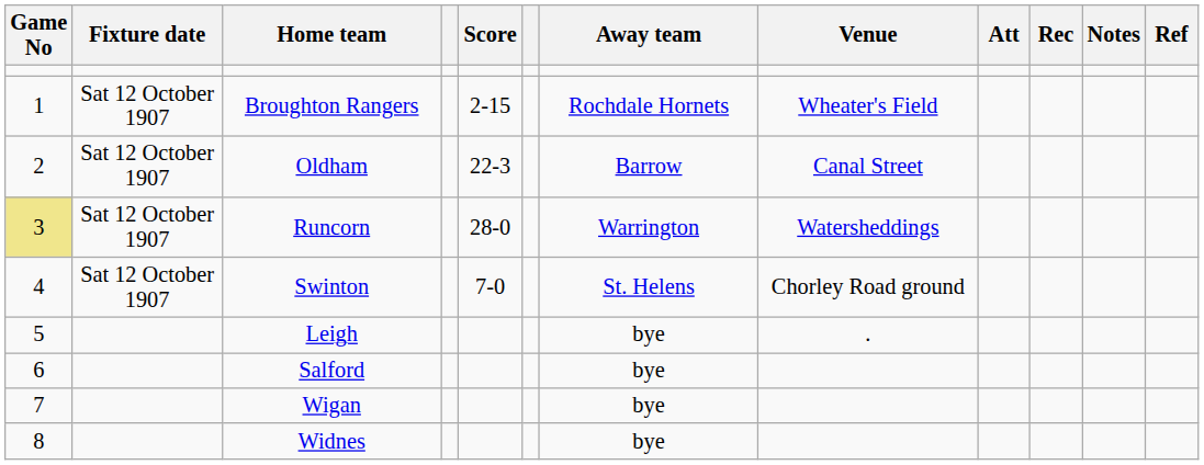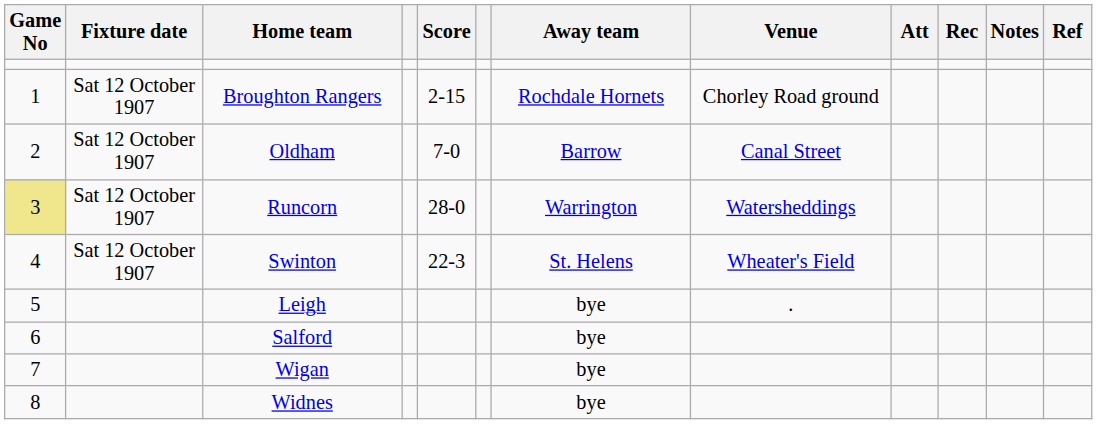 <table class="wikitable" style="text-align:center;">
 <tr>
 <th width=20 abbr="No">Game No</th>
 <th width=100 abbr="Date">Fixture date</th>
 <th width=150 abbr="Home team">Home team</th>
 <th width=5 abbr="space"></th>
 <th width=20 abbr="Score">Score</th>
 <th width=5 abbr="space"></th>
 <th width=150 abbr="Away team">Away team</th>
 <th width=150 abbr="Venue">Venue</th>
 <th width=30 abbr="Att">Att</th>
 <th width=30 abbr="Rec">Rec</th>
 <th width=20 abbr="Notes">Notes</th>
 <th width=30 abbr="Ref">Ref</th>
 </tr>
 <tr>
 <td></td>
 <td></td>
 <td></td>
 <td></td>
 <td></td>
 <td></td>
 <td></td>
 <td></td>
 <td></td>
 <td></td>
 <td></td>
 </tr>
 <tr>
 <td>1</td>
 <td>Sat 12 October 1907</td>
 <td><a href='#'>Broughton Rangers</a></td>
 <td></td>
 <td>2-15</td>
 <td></td>
 <td><a href='#'>Rochdale Hornets</a></td>
-<td><a href='#'>Wheater's Field</a></td>
+<td>Chorley Road ground</td>
 <td></td>
 <td></td>
 <td></td>
 <td></td>
 </tr>
 <tr>
 <td>2</td>
 <td>Sat 12 October 1907</td>
 <td><a href='#'>Oldham</a></td>
 <td></td>
-<td>22-3</td>
+<td>7-0</td>
 <td></td>
 <td><a href='#'>Barrow</a></td>
 <td><a href='#'>Canal Street</a></td>
 <td></td>
 <td></td>
 <td></td>
 <td></td>
 </tr>
 <tr>
 <td style="background: khaki;">3</td>
 <td>Sat 12 October 1907</td>
 <td><a href='#'>Runcorn</a></td>
 <td></td>
 <td>28-0</td>
 <td></td>
 <td><a href='#'>Warrington</a></td>
 <td><a href='#'>Watersheddings</a></td>
 <td></td>
 <td></td>
 <td></td>
 <td></td>
 </tr>
 <tr>
 <td>4</td>
 <td>Sat 12 October 1907</td>
 <td><a href='#'>Swinton</a></td>
 <td></td>
-<td>7-0</td>
+<td>22-3</td>
 <td></td>
 <td><a href='#'>St. Helens</a></td>
-<td>Chorley Road ground</td>
+<td><a href='#'>Wheater's Field</a></td>
 <td></td>
 <td></td>
 <td></td>
 <td></td>
 </tr>
 <tr>
 <td>5</td>
 <td></td>
 <td><a href='#'>Leigh</a></td>
 <td></td>
 <td></td>
 <td></td>
 <td>bye</td>
 <td>.</td>
 <td></td>
 <td></td>
 <td></td>
 <td></td>
 </tr>
 <tr>
 <td>6</td>
 <td></td>
 <td><a href='#'>Salford</a></td>
 <td></td>
 <td></td>
 <td></td>
 <td>bye</td>
 <td></td>
 <td></td>
 <td></td>
 <td></td>
 <td></td>
 </tr>
 <tr>
 <td>7</td>
 <td></td>
 <td><a href='#'>Wigan</a></td>
 <td></td>
 <td></td>
 <td></td>
 <td>bye</td>
 <td></td>
 <td></td>
 <td></td>
 <td></td>
 <td></td>
 </tr>
 <tr>
 <td>8</td>
 <td></td>
 <td><a href='#'>Widnes</a></td>
 <td></td>
 <td></td>
 <td></td>
 <td>bye</td>
 <td></td>
 <td></td>
 <td></td>
 <td></td>
 <td></td>
 </tr>
 </table>
